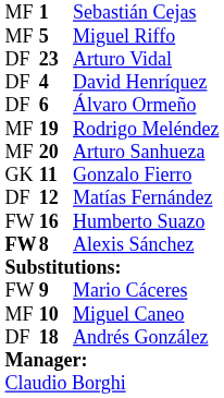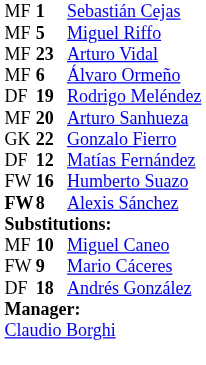 <table style="font-size:90%; margin:0.2em auto;" cellspacing="0" cellpadding="0">
 <tr>
 <th width="25"></th>
 <th width="25"></th>
 </tr>
 <tr>
 <td>MF</td>
 <td><strong>1</strong></td>
 <td> <a href='#'>Sebastián Cejas</a></td>
 </tr>
 <tr>
 <td>MF</td>
 <td><strong>5</strong></td>
 <td> <a href='#'>Miguel Riffo</a></td>
 </tr>
 <tr>
-<td>DF</td>
+<td>MF</td>
 <td><strong>23</strong></td>
 <td> <a href='#'>Arturo Vidal</a></td>
 <td></td>
 <td></td>
 </tr>
 <tr>
-<td>DF</td>
-<td><strong>4</strong></td>
-<td> <a href='#'>David Henríquez</a></td>
-<td></td>
-<td></td>
-</tr>
-<tr>
-<td>DF</td>
+<td>MF</td>
 <td><strong>6</strong></td>
 <td> <a href='#'>Álvaro Ormeño</a></td>
 <td></td>
 <td></td>
 </tr>
 <tr>
-<td>MF</td>
+<td>DF</td>
 <td><strong>19</strong></td>
 <td> <a href='#'>Rodrigo Meléndez</a></td>
 <td></td>
 <td> </td>
 </tr>
 <tr>
 <td>MF</td>
 <td><strong>20</strong></td>
 <td> <a href='#'>Arturo Sanhueza</a></td>
 </tr>
 <tr>
 <td>GK</td>
-<td><strong>11</strong></td>
+<td><strong>22</strong></td>
 <td> <a href='#'>Gonzalo Fierro</a></td>
 <td></td>
 <td></td>
 </tr>
 <tr>
 <td>DF</td>
 <td><strong>12</strong></td>
 <td> <a href='#'>Matías Fernández</a></td>
 </tr>
 <tr>
 <td>FW</td>
 <td><strong>16</strong></td>
 <td> <a href='#'>Humberto Suazo</a></td>
 </tr>
 <tr>
 <td><strong>FW</strong></td>
 <td><strong>8</strong></td>
 <td> <a href='#'>Alexis Sánchez</a></td>
 <td></td>
 <td></td>
 </tr>
 <tr>
 <td colspan=3><strong>Substitutions:</strong></td>
 </tr>
 <tr>
-<td>FW</td>
-<td><strong>9</strong></td>
-<td> <a href='#'>Mario Cáceres</a></td>
+<td>MF</td>
+<td><strong>10</strong></td>
+<td> <a href='#'>Miguel Caneo</a></td>
 <td></td>
 <td></td>
 </tr>
 <tr>
-<td>MF</td>
-<td><strong>10</strong></td>
-<td> <a href='#'>Miguel Caneo</a></td>
+<td>FW</td>
+<td><strong>9</strong></td>
+<td> <a href='#'>Mario Cáceres</a></td>
 <td></td>
 <td></td>
 </tr>
 <tr>
 <td>DF</td>
 <td><strong>18</strong></td>
 <td> <a href='#'>Andrés González</a></td>
 <td></td>
 <td></td>
 </tr>
 <tr>
 <td colspan=3><strong>Manager:</strong></td>
 </tr>
 <tr>
 <td colspan=4> <a href='#'>Claudio Borghi</a></td>
 </tr>
 </table>
